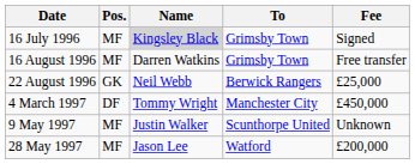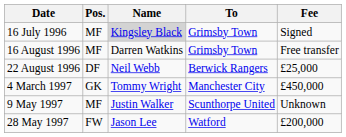 <table class="wikitable">
 <tr>
 <th>Date</th>
 <th>Pos.</th>
 <th>Name</th>
 <th>To</th>
 <th>Fee</th>
 </tr>
 <tr>
 <td>16 July 1996</td>
 <td>MF</td>
 <td style="background: lightgrey;"><a href='#'>Kingsley Black</a></td>
 <td><a href='#'>Grimsby Town</a></td>
 <td>Signed</td>
 </tr>
 <tr>
 <td>16 August 1996</td>
 <td>MF</td>
 <td>Darren Watkins</td>
 <td><a href='#'>Grimsby Town</a></td>
 <td>Free transfer</td>
 </tr>
 <tr>
 <td>22 August 1996</td>
-<td>GK</td>
+<td>DF</td>
 <td><a href='#'>Neil Webb</a></td>
 <td><a href='#'>Berwick Rangers</a></td>
 <td>£25,000</td>
 </tr>
 <tr>
 <td>4 March 1997</td>
-<td>DF</td>
+<td>GK</td>
 <td><a href='#'>Tommy Wright</a></td>
 <td><a href='#'>Manchester City</a></td>
 <td>£450,000</td>
 </tr>
 <tr>
 <td>9 May 1997</td>
 <td>MF</td>
 <td><a href='#'>Justin Walker</a></td>
 <td><a href='#'>Scunthorpe United</a></td>
 <td>Unknown</td>
 </tr>
 <tr>
 <td>28 May 1997</td>
-<td>MF</td>
+<td>FW</td>
 <td><a href='#'>Jason Lee</a></td>
 <td><a href='#'>Watford</a></td>
 <td>£200,000</td>
 </tr>
 </table>
